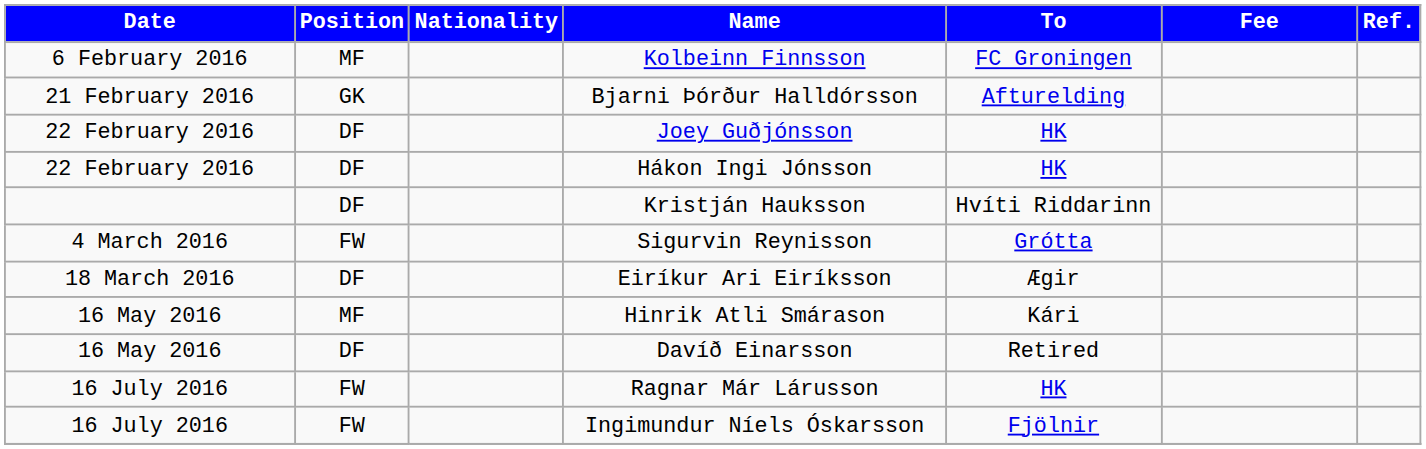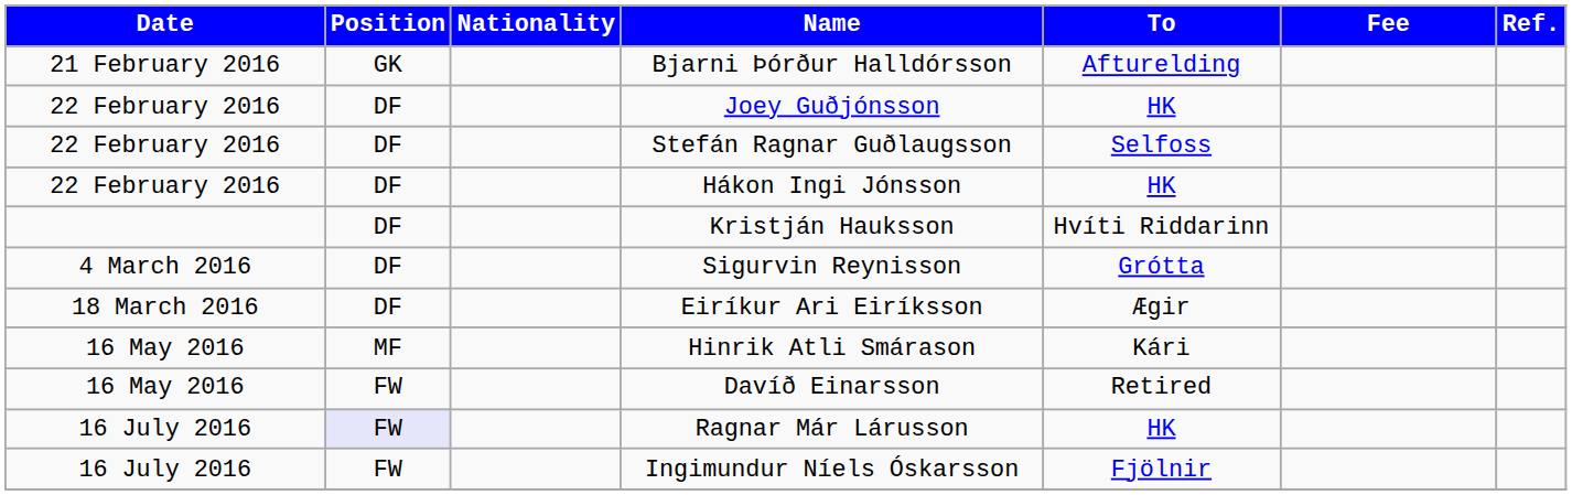 <table class="wikitable"  style="text-align:center; font-size:90%; ">
 <tr>
 <th style="background:#00f; color:white; width:150px;">Date</th>
 <th style="background:#00f; color:white; width:50px;">Position</th>
 <th style="background:#00f; color:white; width:50px;">Nationality</th>
 <th style="background:#00f; color:white; width:200px;">Name</th>
 <th style="background:#00f; color:white; width:110px;">To</th>
 <th style="background:#00f; color:white; width:100px;">Fee</th>
 <th style="background:#00f; color:white; width:25px;">Ref.</th>
-</tr>
-<tr>
-<td>6 February 2016</td>
-<td>MF</td>
-<td></td>
-<td><a href='#'>Kolbeinn Finnsson</a></td>
-<td><a href='#'>FC Groningen</a></td>
-<td></td>
-<td></td>
 </tr>
 <tr>
 <td>21 February 2016</td>
 <td>GK</td>
 <td></td>
 <td>Bjarni Þórður Halldórsson</td>
 <td><a href='#'>Afturelding</a></td>
 <td></td>
 <td></td>
 </tr>
 <tr>
 <td>22 February 2016</td>
 <td>DF</td>
 <td></td>
 <td><a href='#'>Joey Guðjónsson</a></td>
 <td><a href='#'>HK</a></td>
 <td></td>
 <td></td>
 </tr>
 <tr>
 <td>22 February 2016</td>
 <td>DF</td>
 <td></td>
+<td>Stefán Ragnar Guðlaugsson</td>
+<td><a href='#'>Selfoss</a></td>
+<td></td>
+<td></td>
+</tr>
+<tr>
+<td>22 February 2016</td>
+<td>DF</td>
+<td></td>
 <td>Hákon Ingi Jónsson</td>
 <td><a href='#'>HK</a></td>
 <td></td>
 <td></td>
 </tr>
 <tr>
 <td></td>
 <td>DF</td>
 <td></td>
 <td>Kristján Hauksson</td>
 <td>Hvíti Riddarinn</td>
 <td></td>
 <td></td>
 </tr>
 <tr>
 <td>4 March 2016</td>
-<td>FW</td>
+<td>DF</td>
 <td></td>
 <td>Sigurvin Reynisson</td>
 <td><a href='#'>Grótta</a></td>
 <td></td>
 <td></td>
 </tr>
 <tr>
 <td>18 March 2016</td>
 <td>DF</td>
 <td></td>
 <td>Eiríkur Ari Eiríksson</td>
 <td>Ægir</td>
 <td></td>
 <td></td>
 </tr>
 <tr>
 <td>16 May 2016</td>
 <td>MF</td>
 <td></td>
 <td>Hinrik Atli Smárason</td>
 <td>Kári</td>
 <td></td>
 <td></td>
 </tr>
 <tr>
 <td>16 May 2016</td>
-<td>DF</td>
+<td>FW</td>
 <td></td>
 <td>Davíð Einarsson</td>
 <td>Retired</td>
 <td></td>
 <td></td>
 </tr>
 <tr>
 <td>16 July 2016</td>
-<td>FW</td>
+<td style="background: lavender;">FW</td>
 <td></td>
 <td>Ragnar Már Lárusson</td>
 <td><a href='#'>HK</a></td>
 <td></td>
 <td></td>
 </tr>
 <tr>
 <td>16 July 2016</td>
 <td>FW</td>
 <td></td>
 <td>Ingimundur Níels Óskarsson</td>
 <td><a href='#'>Fjölnir</a></td>
 <td></td>
 <td></td>
 </tr>
 <tr>
 </tr>
 </table>
